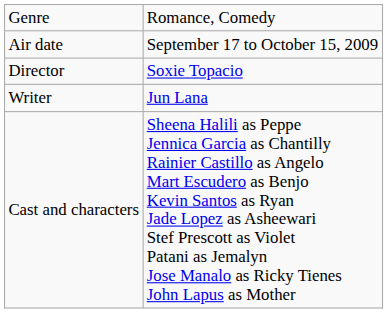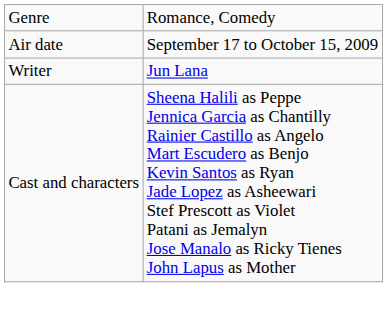 <table class="wikitable">
 <tr>
 <td>Genre</td>
 <td>Romance, Comedy</td>
 </tr>
 <tr>
 <td>Air date</td>
 <td>September 17 to October 15, 2009</td>
 </tr>
 <tr>
-<td>Director</td>
-<td><a href='#'>Soxie Topacio</a></td>
-</tr>
-<tr>
 <td>Writer</td>
 <td><a href='#'>Jun Lana</a></td>
 </tr>
 <tr>
 <td>Cast and characters</td>
 <td><a href='#'>Sheena Halili</a> as Peppe<br><a href='#'>Jennica Garcia</a> as Chantilly<br><a href='#'>Rainier Castillo</a> as Angelo<br><a href='#'>Mart Escudero</a> as Benjo<br><a href='#'>Kevin Santos</a> as Ryan <br> <a href='#'>Jade Lopez</a> as Asheewari<br>Stef Prescott as Violet<br>Patani as Jemalyn<br><a href='#'>Jose Manalo</a> as Ricky Tienes<br><a href='#'>John Lapus</a> as Mother</td>
 </tr>
 </table>
